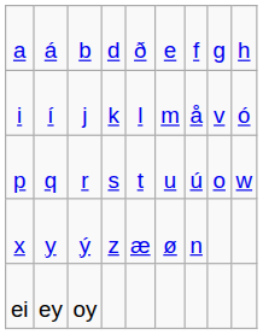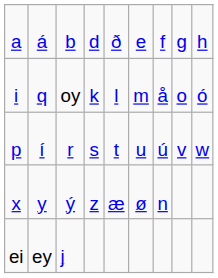 <table class="wikitable" style="line-height: 1.2">
 <tr align="center">
 <td> <br> <a href='#'>a</a></td>
 <td> <br> <a href='#'>á</a></td>
 <td> <br> <a href='#'>b</a></td>
 <td> <br> <a href='#'>d</a></td>
 <td> <br> <a href='#'>ð</a></td>
 <td> <br> <a href='#'>e</a></td>
 <td> <br> <a href='#'>f</a></td>
 <td> <br> <a href='#'>g</a></td>
 <td> <br> <a href='#'>h</a></td>
 </tr>
 <tr align="center">
 <td> <br> <a href='#'>i</a></td>
-<td> <br> <a href='#'>í</a></td>
-<td> <br> <a href='#'>j</a></td>
+<td> <br> <a href='#'>q</a></td>
+<td> <br> oy</td>
 <td> <br> <a href='#'>k</a></td>
 <td> <br> <a href='#'>l</a></td>
 <td> <br> <a href='#'>m</a></td>
 <td> <br> <a href='#'>å</a></td>
-<td> <br> <a href='#'>v</a></td>
+<td> <br> <a href='#'>o</a></td>
 <td> <br> <a href='#'>ó</a></td>
 </tr>
 <tr align="center">
 <td> <br> <a href='#'>p</a></td>
-<td> <br> <a href='#'>q</a></td>
+<td> <br> <a href='#'>í</a></td>
 <td> <br> <a href='#'>r</a></td>
 <td> <br> <a href='#'>s</a></td>
 <td> <br> <a href='#'>t</a></td>
 <td> <br> <a href='#'>u</a></td>
 <td> <br> <a href='#'>ú</a></td>
-<td> <br> <a href='#'>o</a></td>
+<td> <br> <a href='#'>v</a></td>
 <td> <br> <a href='#'>w</a></td>
 </tr>
 <tr align="center">
 <td> <br> <a href='#'>x</a></td>
 <td> <br> <a href='#'>y</a></td>
 <td> <br> <a href='#'>ý</a></td>
 <td> <br> <a href='#'>z</a></td>
 <td> <br> <a href='#'>æ</a></td>
 <td> <br> <a href='#'>ø</a></td>
 <td> <br> <a href='#'>n</a></td>
 <td></td>
 <td></td>
 </tr>
 <tr>
 <td> <br> ei</td>
 <td> <br> ey</td>
-<td> <br> oy</td>
+<td> <br> <a href='#'>j</a></td>
 <td></td>
 <td></td>
 <td></td>
 <td></td>
 <td></td>
 <td></td>
 </tr>
 </table>
